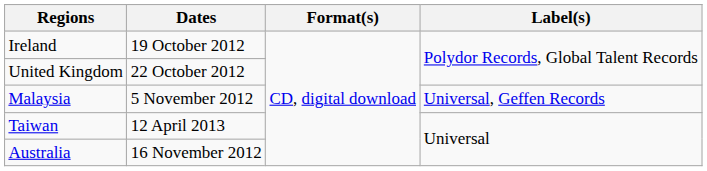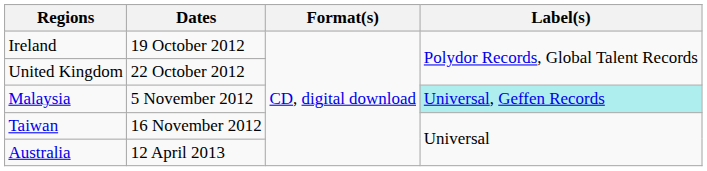 <table class="wikitable plainrowheaders">
 <tr>
 <th scope="col">Regions</th>
 <th scope="col">Dates</th>
 <th scope="col">Format(s)</th>
 <th scope="col">Label(s)</th>
 </tr>
 <tr>
 <td>Ireland</td>
 <td>19 October 2012</td>
 <td rowspan="5"><a href='#'>CD</a>, <a href='#'>digital download</a></td>
 <td rowspan="2"><a href='#'>Polydor Records</a>, Global Talent Records</td>
 </tr>
 <tr>
 <td>United Kingdom</td>
 <td>22 October 2012</td>
 </tr>
 <tr>
 <td><a href='#'>Malaysia</a></td>
 <td>5 November 2012</td>
-<td><a href='#'>Universal</a>, <a href='#'>Geffen Records</a></td>
+<td style="background: paleturquoise;"><a href='#'>Universal</a>, <a href='#'>Geffen Records</a></td>
 </tr>
 <tr>
 <td><a href='#'>Taiwan</a></td>
-<td>12 April 2013</td>
+<td>16 November 2012</td>
 <td rowspan="2">Universal</td>
 </tr>
 <tr>
 <td><a href='#'>Australia</a></td>
-<td>16 November 2012</td>
+<td>12 April 2013</td>
 </tr>
 </table>
